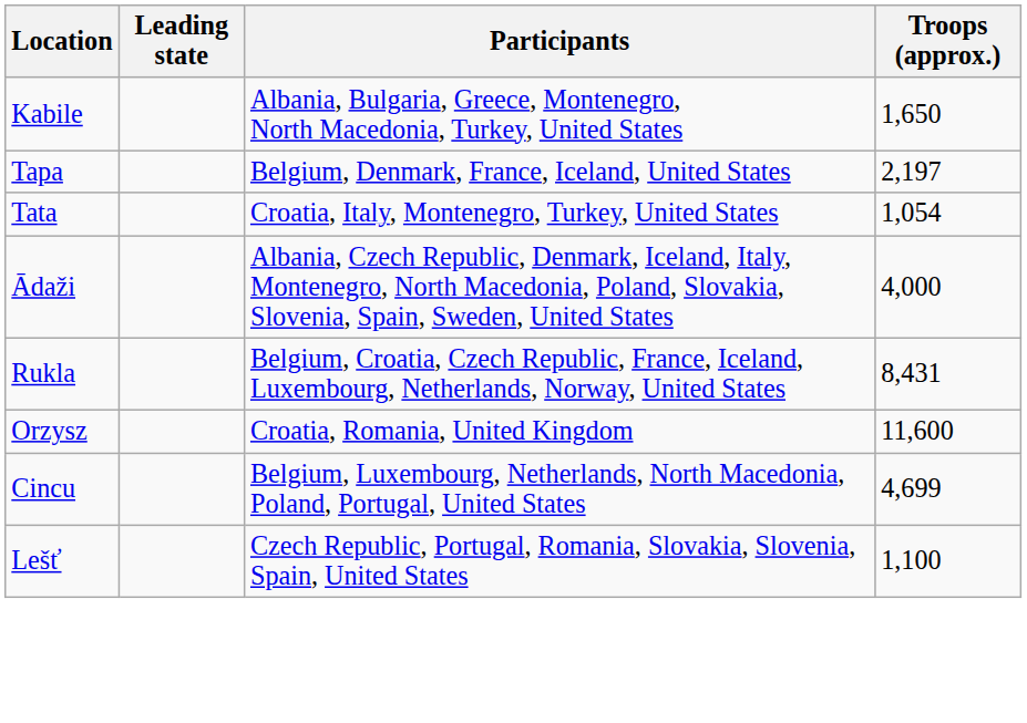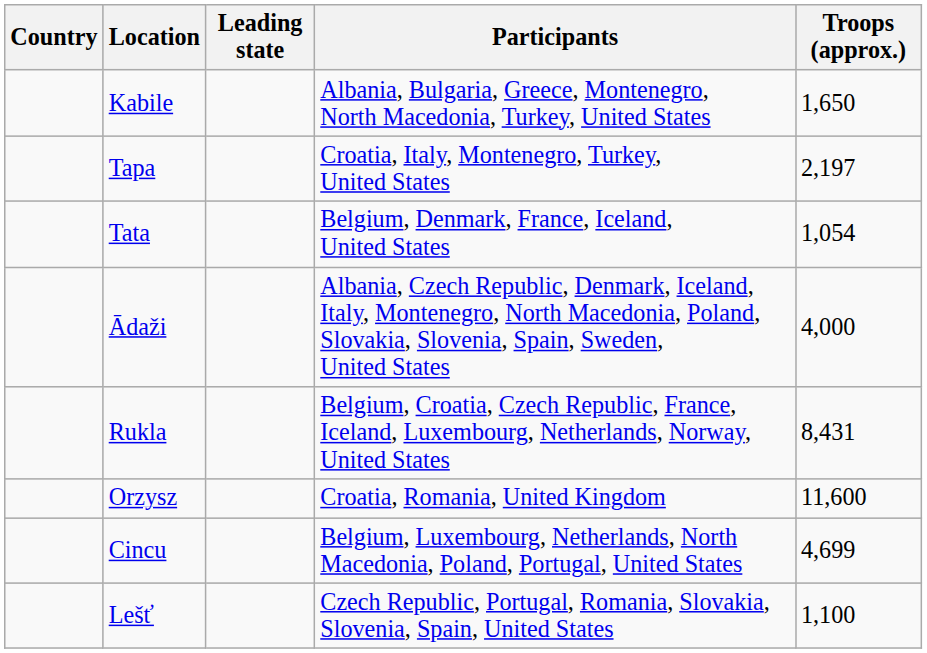 <table class="wikitable">
 <tr>
+<th>Country</th>
 <th>Location</th>
 <th>Leading state</th>
 <th>Participants </th>
 <th>Troops (approx.)</th>
 </tr>
 <tr>
+<td></td>
 <td><a href='#'>Kabile</a></td>
 <td></td>
 <td><a href='#'>Albania</a>, <a href='#'>Bulgaria</a>, <a href='#'>Greece</a>, <a href='#'>Montenegro</a>, <a href='#'>North Macedonia</a>, <a href='#'>Turkey</a>, <a href='#'>United States</a></td>
 <td>1,650</td>
 </tr>
 <tr>
+<td></td>
 <td><a href='#'>Tapa</a></td>
 <td></td>
-<td><a href='#'>Belgium</a>, <a href='#'>Denmark</a>, <a href='#'>France</a>, <a href='#'>Iceland</a>, <a href='#'>United States</a></td>
+<td><a href='#'>Croatia</a>, <a href='#'>Italy</a>, <a href='#'>Montenegro</a>, <a href='#'>Turkey</a>, <a href='#'>United States</a></td>
 <td>2,197</td>
 </tr>
 <tr>
+<td></td>
 <td><a href='#'>Tata</a></td>
 <td></td>
-<td><a href='#'>Croatia</a>, <a href='#'>Italy</a>, <a href='#'>Montenegro</a>, <a href='#'>Turkey</a>, <a href='#'>United States</a></td>
+<td><a href='#'>Belgium</a>, <a href='#'>Denmark</a>, <a href='#'>France</a>, <a href='#'>Iceland</a>, <a href='#'>United States</a></td>
 <td>1,054</td>
 </tr>
 <tr>
+<td></td>
 <td><a href='#'>Ādaži</a></td>
 <td></td>
 <td><a href='#'>Albania</a>, <a href='#'>Czech Republic</a>, <a href='#'>Denmark</a>, <a href='#'>Iceland</a>, <a href='#'>Italy</a>, <a href='#'>Montenegro</a>, <a href='#'>North Macedonia</a>, <a href='#'>Poland</a>, <a href='#'>Slovakia</a>, <a href='#'>Slovenia</a>, <a href='#'>Spain</a>, <a href='#'>Sweden</a>, <a href='#'>United States</a></td>
 <td>4,000</td>
 </tr>
 <tr>
+<td></td>
 <td><a href='#'>Rukla</a></td>
 <td></td>
 <td><a href='#'>Belgium</a>, <a href='#'>Croatia</a>, <a href='#'>Czech Republic</a>, <a href='#'>France</a>, <a href='#'>Iceland</a>, <a href='#'>Luxembourg</a>, <a href='#'>Netherlands</a>, <a href='#'>Norway</a>, <a href='#'>United States</a></td>
 <td>8,431</td>
 </tr>
 <tr>
+<td></td>
 <td><a href='#'>Orzysz</a></td>
 <td></td>
 <td><a href='#'>Croatia</a>, <a href='#'>Romania</a>, <a href='#'>United Kingdom</a></td>
 <td>11,600</td>
 </tr>
 <tr>
+<td></td>
 <td><a href='#'>Cincu</a></td>
 <td></td>
 <td><a href='#'>Belgium</a>, <a href='#'>Luxembourg</a>, <a href='#'>Netherlands</a>, <a href='#'>North Macedonia</a>, <a href='#'>Poland</a>, <a href='#'>Portugal</a>, <a href='#'>United States</a></td>
 <td>4,699</td>
 </tr>
 <tr>
+<td></td>
 <td><a href='#'>Lešť</a></td>
 <td></td>
 <td><a href='#'>Czech Republic</a>, <a href='#'>Portugal</a>, <a href='#'>Romania</a>, <a href='#'>Slovakia</a>, <a href='#'>Slovenia</a>, <a href='#'>Spain</a>, <a href='#'>United States</a></td>
 <td>1,100</td>
 </tr>
 </table>
